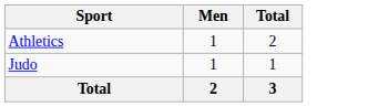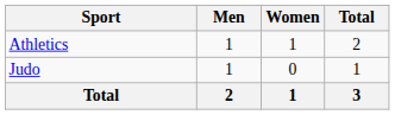 <table class="wikitable sortable" style="text-align:center;">
 <tr>
 <th width=180>Sport</th>
 <th width=55>Men</th>
+<th width=55>Women</th>
 <th width=55>Total</th>
 </tr>
 <tr>
 <td align=left><a href='#'>Athletics</a></td>
+<td>1</td>
 <td>1</td>
 <td>2</td>
 </tr>
 <tr>
 <td align=left><a href='#'>Judo</a></td>
 <td>1</td>
+<td>0</td>
 <td>1</td>
 </tr>
 <tr>
 <th>Total</th>
 <th>2</th>
+<th>1</th>
 <th>3</th>
 </tr>
 </table>
